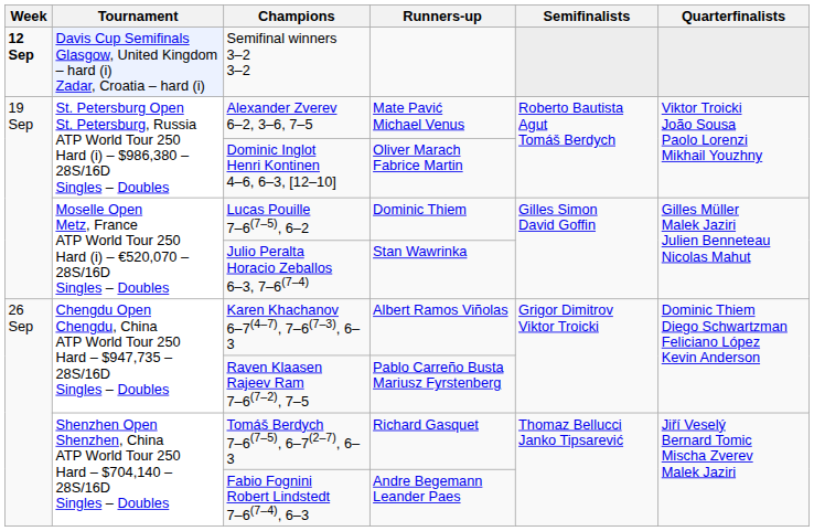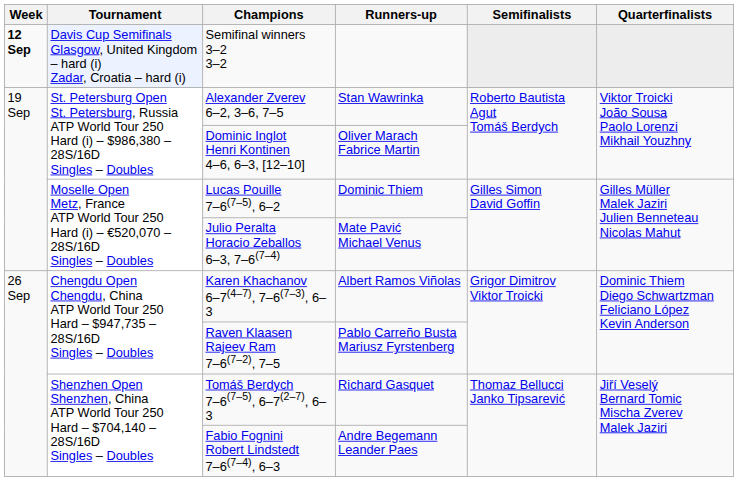 <table class=wikitable style=font-size:95%>
 <tr>
 <th style="width:48px;">Week</th>
 <th style="width:250px;">Tournament</th>
 <th style="width:205px;">Champions</th>
 <th style="width:205px;">Runners-up</th>
 <th style="width:190px;">Semifinalists</th>
 <th style="width:190px;">Quarterfinalists</th>
 </tr>
 <tr valign=top>
 <td><strong>12 Sep</strong></td>
 <td style="background:#ecf2ff;"><a href='#'>Davis Cup Semifinals</a><br><a href='#'>Glasgow</a>, United Kingdom – hard (i)<br><a href='#'>Zadar</a>, Croatia – hard (i)<br></td>
 <td colspan=1>Semifinal winners <br> 3–2<br> 3–2</td>
 <td><br></td>
 <td bgcolor="#ededed"></td>
 <td bgcolor="#ededed"></td>
 </tr>
 <tr valign=top>
 <td rowspan=4>19 Sep</td>
 <td style="background:#ffffff;" rowspan=2><a href='#'>St. Petersburg Open</a><br> <a href='#'>St. Petersburg</a>, Russia<br>ATP World Tour 250<br>Hard (i) – $986,380 – 28S/16D<br><a href='#'>Singles</a> – <a href='#'>Doubles</a></td>
 <td> <a href='#'>Alexander Zverev</a><br>6–2, 3–6, 7–5</td>
-<td> <a href='#'>Mate Pavić</a><br> <a href='#'>Michael Venus</a></td>
+<td> <a href='#'>Stan Wawrinka</a></td>
 <td rowspan=2> <a href='#'>Roberto Bautista Agut</a><br> <a href='#'>Tomáš Berdych</a></td>
 <td rowspan=2> <a href='#'>Viktor Troicki</a> <br> <a href='#'>João Sousa</a><br>  <a href='#'>Paolo Lorenzi</a><br> <a href='#'>Mikhail Youzhny</a></td>
 </tr>
 <tr valign=top>
 <td> <a href='#'>Dominic Inglot</a> <br>  <a href='#'>Henri Kontinen</a> <br>4–6, 6–3, [12–10]</td>
 <td> <a href='#'>Oliver Marach</a><br> <a href='#'>Fabrice Martin</a></td>
 </tr>
 <tr valign=top>
 <td style="background:#ffffff;" rowspan=2><a href='#'>Moselle Open</a><br> <a href='#'>Metz</a>, France<br>ATP World Tour 250<br>Hard (i) – €520,070 – 28S/16D<br><a href='#'>Singles</a> – <a href='#'>Doubles</a></td>
 <td> <a href='#'>Lucas Pouille</a><br>7–6<sup>(7–5)</sup>, 6–2</td>
 <td> <a href='#'>Dominic Thiem</a></td>
 <td rowspan=2> <a href='#'>Gilles Simon</a><br> <a href='#'>David Goffin</a></td>
 <td rowspan=2> <a href='#'>Gilles Müller</a><br> <a href='#'>Malek Jaziri</a><br>  <a href='#'>Julien Benneteau</a><br> <a href='#'>Nicolas Mahut</a></td>
 </tr>
 <tr valign=top>
 <td> <a href='#'>Julio Peralta</a><br> <a href='#'>Horacio Zeballos</a><br>6–3, 7–6<sup>(7–4)</sup></td>
-<td> <a href='#'>Stan Wawrinka</a></td>
+<td> <a href='#'>Mate Pavić</a><br> <a href='#'>Michael Venus</a></td>
 </tr>
 <tr valign=top>
 <td rowspan=4>26 Sep</td>
 <td style="background:#ffffff;" rowspan=2><a href='#'>Chengdu Open</a><br> <a href='#'>Chengdu</a>, China<br>ATP World Tour 250<br>Hard – $947,735 – 28S/16D<br><a href='#'>Singles</a> – <a href='#'>Doubles</a></td>
 <td> <a href='#'>Karen Khachanov</a><br>6–7<sup>(4–7)</sup>, 7–6<sup>(7–3)</sup>, 6–3</td>
 <td> <a href='#'>Albert Ramos Viñolas</a></td>
 <td rowspan=2> <a href='#'>Grigor Dimitrov</a> <br> <a href='#'>Viktor Troicki</a></td>
 <td rowspan=2> <a href='#'>Dominic Thiem</a><br> <a href='#'>Diego Schwartzman</a><br>  <a href='#'>Feliciano López</a><br> <a href='#'>Kevin Anderson</a></td>
 </tr>
 <tr valign=top>
 <td> <a href='#'>Raven Klaasen</a><br> <a href='#'>Rajeev Ram</a><br>7–6<sup>(7–2)</sup>, 7–5</td>
 <td> <a href='#'>Pablo Carreño Busta</a><br> <a href='#'>Mariusz Fyrstenberg</a></td>
 </tr>
 <tr valign=top>
 <td style="background:#ffffff;" rowspan=2><a href='#'>Shenzhen Open</a><br> <a href='#'>Shenzhen</a>, China<br>ATP World Tour 250<br>Hard – $704,140 – 28S/16D<br><a href='#'>Singles</a> – <a href='#'>Doubles</a></td>
 <td> <a href='#'>Tomáš Berdych</a><br>7–6<sup>(7–5)</sup>, 6–7<sup>(2–7)</sup>, 6–3</td>
 <td> <a href='#'>Richard Gasquet</a></td>
 <td rowspan=2> <a href='#'>Thomaz Bellucci</a> <br> <a href='#'>Janko Tipsarević</a></td>
 <td rowspan=2> <a href='#'>Jiří Veselý</a><br> <a href='#'>Bernard Tomic</a><br>  <a href='#'>Mischa Zverev</a><br> <a href='#'>Malek Jaziri</a></td>
 </tr>
 <tr valign=top>
 <td> <a href='#'>Fabio Fognini</a><br> <a href='#'>Robert Lindstedt</a><br>7–6<sup>(7–4)</sup>, 6–3</td>
 <td> <a href='#'>Andre Begemann</a> <br>  <a href='#'>Leander Paes</a></td>
 </tr>
 </table>
